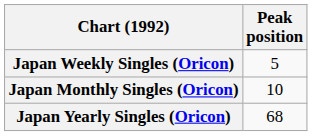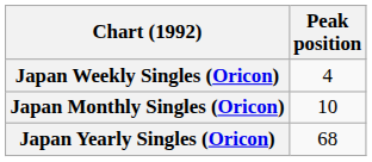 <table class="wikitable sortable plainrowheaders" style="text-align:center;">
 <tr>
 <th scope="col">Chart (1992)</th>
 <th scope="col">Peak<br>position</th>
 </tr>
 <tr>
 <th scope="row">Japan Weekly Singles (<a href='#'>Oricon</a>)</th>
-<td style="text-align:center;">5</td>
+<td style="text-align:center;">4</td>
 </tr>
 <tr>
 <th scope="row">Japan Monthly Singles (<a href='#'>Oricon</a>)</th>
 <td style="text-align:center;">10</td>
 </tr>
 <tr>
 <th scope="row">Japan Yearly Singles (<a href='#'>Oricon</a>)</th>
 <td style="text-align:center;">68</td>
 </tr>
 </table>
